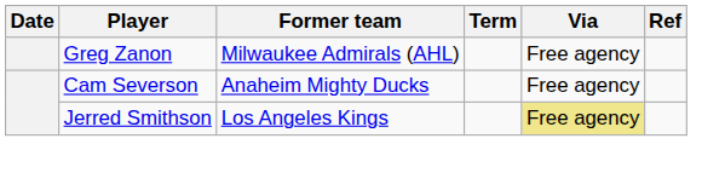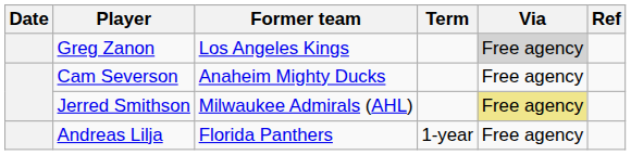 <table class="wikitable plainrowheaders">
 <tr style="background:#ddd; text-align:center;">
 <th>Date</th>
 <th>Player</th>
 <th>Former team</th>
 <th>Term</th>
 <th>Via</th>
 <th>Ref</th>
 </tr>
 <tr>
 <th scope="row"></th>
 <td><a href='#'>Greg Zanon</a></td>
-<td><a href='#'>Milwaukee Admirals</a> (<a href='#'>AHL</a>)</td>
+<td><a href='#'>Los Angeles Kings</a></td>
 <td></td>
-<td>Free agency</td>
+<td style="background: lightgrey;">Free agency</td>
 <td></td>
 </tr>
 <tr>
 <th scope="row" rowspan=2></th>
 <td><a href='#'>Cam Severson</a></td>
 <td><a href='#'>Anaheim Mighty Ducks</a></td>
 <td></td>
 <td>Free agency</td>
 <td></td>
 </tr>
 <tr>
 <td><a href='#'>Jerred Smithson</a></td>
-<td><a href='#'>Los Angeles Kings</a></td>
+<td><a href='#'>Milwaukee Admirals</a> (<a href='#'>AHL</a>)</td>
 <td></td>
 <td style="background: khaki;">Free agency</td>
 <td></td>
 </tr>
+<tr>
+<th scope="row"></th>
+<td><a href='#'>Andreas Lilja</a></td>
+<td><a href='#'>Florida Panthers</a></td>
+<td>1-year</td>
+<td>Free agency</td>
+<td></td>
+</tr>
 </table>
